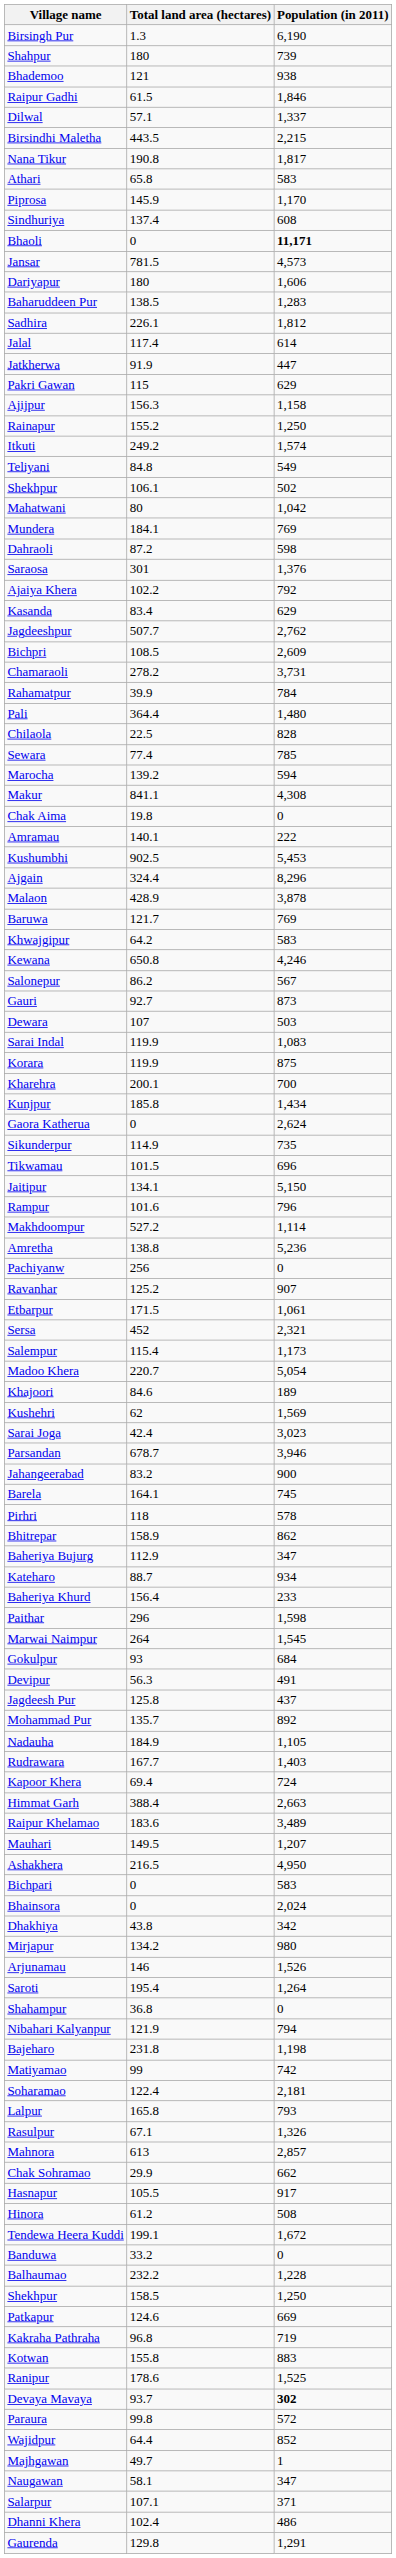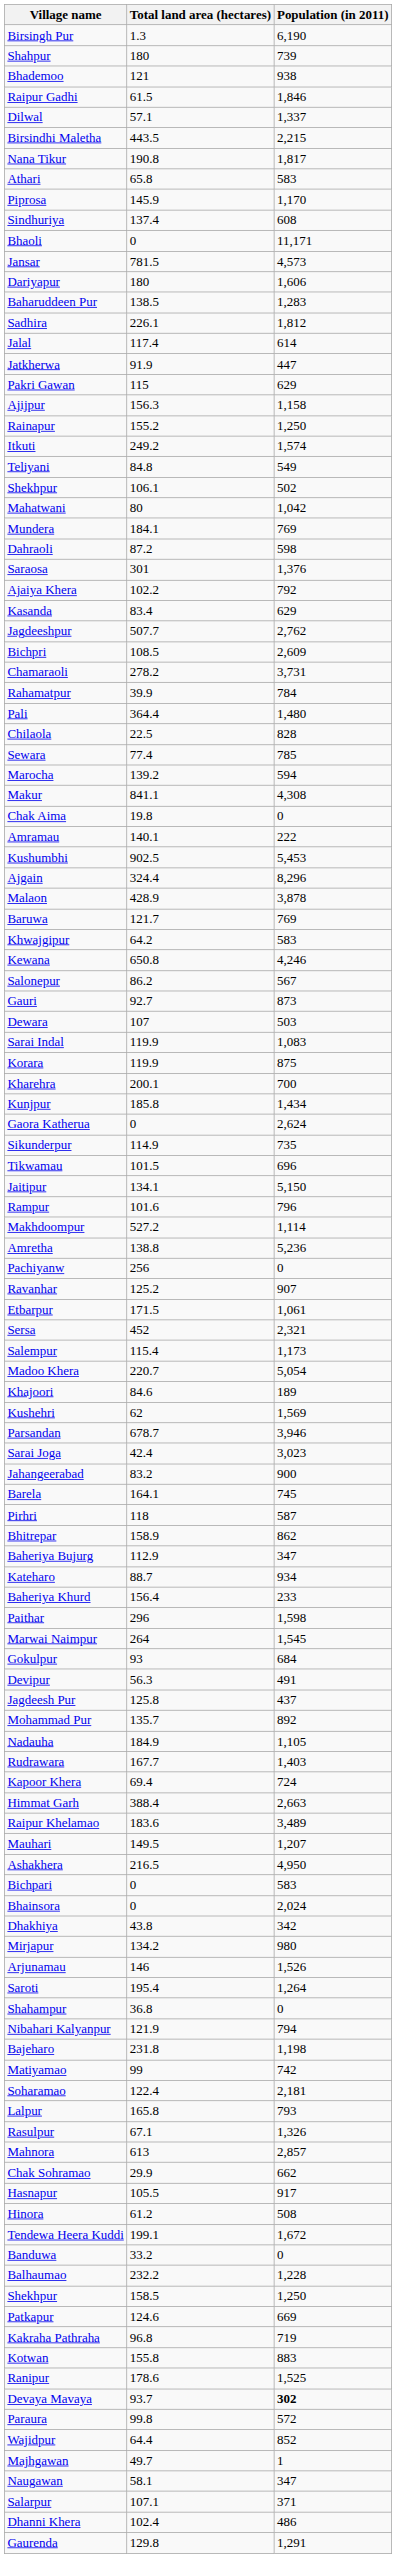 <table class="wikitable sortable">
 <tr>
 <th>Village name</th>
 <th>Total land area (hectares)</th>
 <th>Population (in 2011)</th>
 </tr>
 <tr>
 <td><a href='#'>Birsingh Pur</a></td>
 <td>1.3</td>
 <td>6,190</td>
 </tr>
 <tr>
 <td><a href='#'>Shahpur</a></td>
 <td>180</td>
 <td>739</td>
 </tr>
 <tr>
 <td><a href='#'>Bhademoo</a></td>
 <td>121</td>
 <td>938</td>
 </tr>
 <tr>
 <td><a href='#'>Raipur Gadhi</a></td>
 <td>61.5</td>
 <td>1,846</td>
 </tr>
 <tr>
 <td><a href='#'>Dilwal</a></td>
 <td>57.1</td>
 <td>1,337</td>
 </tr>
 <tr>
 <td><a href='#'>Birsindhi Maletha</a></td>
 <td>443.5</td>
 <td>2,215</td>
 </tr>
 <tr>
 <td><a href='#'>Nana Tikur</a></td>
 <td>190.8</td>
 <td>1,817</td>
 </tr>
 <tr>
 <td><a href='#'>Athari</a></td>
 <td>65.8</td>
 <td>583</td>
 </tr>
 <tr>
 <td><a href='#'>Piprosa</a></td>
 <td>145.9</td>
 <td>1,170</td>
 </tr>
 <tr>
 <td><a href='#'>Sindhuriya</a></td>
 <td>137.4</td>
 <td>608</td>
 </tr>
 <tr>
 <td><a href='#'>Bhaoli</a></td>
 <td>0</td>
-<td><strong>11,171</strong></td>
+<td>11,171</td>
 </tr>
 <tr>
 <td><a href='#'>Jansar</a></td>
 <td>781.5</td>
 <td>4,573</td>
 </tr>
 <tr>
 <td><a href='#'>Dariyapur</a></td>
 <td>180</td>
 <td>1,606</td>
 </tr>
 <tr>
 <td><a href='#'>Baharuddeen Pur</a></td>
 <td>138.5</td>
 <td>1,283</td>
 </tr>
 <tr>
 <td><a href='#'>Sadhira</a></td>
 <td>226.1</td>
 <td>1,812</td>
 </tr>
 <tr>
 <td><a href='#'>Jalal</a></td>
 <td>117.4</td>
 <td>614</td>
 </tr>
 <tr>
 <td><a href='#'>Jatkherwa</a></td>
 <td>91.9</td>
 <td>447</td>
 </tr>
 <tr>
 <td><a href='#'>Pakri Gawan</a></td>
 <td>115</td>
 <td>629</td>
 </tr>
 <tr>
 <td><a href='#'>Ajijpur</a></td>
 <td>156.3</td>
 <td>1,158</td>
 </tr>
 <tr>
 <td><a href='#'>Rainapur</a></td>
 <td>155.2</td>
 <td>1,250</td>
 </tr>
 <tr>
 <td><a href='#'>Itkuti</a></td>
 <td>249.2</td>
 <td>1,574</td>
 </tr>
 <tr>
 <td><a href='#'>Teliyani</a></td>
 <td>84.8</td>
 <td>549</td>
 </tr>
 <tr>
 <td><a href='#'>Shekhpur</a></td>
 <td>106.1</td>
 <td>502</td>
 </tr>
 <tr>
 <td><a href='#'>Mahatwani</a></td>
 <td>80</td>
 <td>1,042</td>
 </tr>
 <tr>
 <td><a href='#'>Mundera</a></td>
 <td>184.1</td>
 <td>769</td>
 </tr>
 <tr>
 <td><a href='#'>Dahraoli</a></td>
 <td>87.2</td>
 <td>598</td>
 </tr>
 <tr>
 <td><a href='#'>Saraosa</a></td>
 <td>301</td>
 <td>1,376</td>
 </tr>
 <tr>
 <td><a href='#'>Ajaiya Khera</a></td>
 <td>102.2</td>
 <td>792</td>
 </tr>
 <tr>
 <td><a href='#'>Kasanda</a></td>
 <td>83.4</td>
 <td>629</td>
 </tr>
 <tr>
 <td><a href='#'>Jagdeeshpur</a></td>
 <td>507.7</td>
 <td>2,762</td>
 </tr>
 <tr>
 <td><a href='#'>Bichpri</a></td>
 <td>108.5</td>
 <td>2,609</td>
 </tr>
 <tr>
 <td><a href='#'>Chamaraoli</a></td>
 <td>278.2</td>
 <td>3,731</td>
 </tr>
 <tr>
 <td><a href='#'>Rahamatpur</a></td>
 <td>39.9</td>
 <td>784</td>
 </tr>
 <tr>
 <td><a href='#'>Pali</a></td>
 <td>364.4</td>
 <td>1,480</td>
 </tr>
 <tr>
 <td><a href='#'>Chilaola</a></td>
 <td>22.5</td>
 <td>828</td>
 </tr>
 <tr>
 <td><a href='#'>Sewara</a></td>
 <td>77.4</td>
 <td>785</td>
 </tr>
 <tr>
 <td><a href='#'>Marocha</a></td>
 <td>139.2</td>
 <td>594</td>
 </tr>
 <tr>
 <td><a href='#'>Makur</a></td>
 <td>841.1</td>
 <td>4,308</td>
 </tr>
 <tr>
 <td><a href='#'>Chak Aima</a></td>
 <td>19.8</td>
 <td>0</td>
 </tr>
 <tr>
 <td><a href='#'>Amramau</a></td>
 <td>140.1</td>
 <td>222</td>
 </tr>
 <tr>
 <td><a href='#'>Kushumbhi</a></td>
 <td>902.5</td>
 <td>5,453</td>
 </tr>
 <tr>
 <td><a href='#'>Ajgain</a></td>
 <td>324.4</td>
 <td>8,296</td>
 </tr>
 <tr>
 <td><a href='#'>Malaon</a></td>
 <td>428.9</td>
 <td>3,878</td>
 </tr>
 <tr>
 <td><a href='#'>Baruwa</a></td>
 <td>121.7</td>
 <td>769</td>
 </tr>
 <tr>
 <td><a href='#'>Khwajgipur</a></td>
 <td>64.2</td>
 <td>583</td>
 </tr>
 <tr>
 <td><a href='#'>Kewana</a></td>
 <td>650.8</td>
 <td>4,246</td>
 </tr>
 <tr>
 <td><a href='#'>Salonepur</a></td>
 <td>86.2</td>
 <td>567</td>
 </tr>
 <tr>
 <td><a href='#'>Gauri</a></td>
 <td>92.7</td>
 <td>873</td>
 </tr>
 <tr>
 <td><a href='#'>Dewara</a></td>
 <td>107</td>
 <td>503</td>
 </tr>
 <tr>
 <td><a href='#'>Sarai Indal</a></td>
 <td>119.9</td>
 <td>1,083</td>
 </tr>
 <tr>
 <td><a href='#'>Korara</a></td>
 <td>119.9</td>
 <td>875</td>
 </tr>
 <tr>
 <td><a href='#'>Kharehra</a></td>
 <td>200.1</td>
 <td>700</td>
 </tr>
 <tr>
 <td><a href='#'>Kunjpur</a></td>
 <td>185.8</td>
 <td>1,434</td>
 </tr>
 <tr>
 <td><a href='#'>Gaora Katherua</a></td>
 <td>0</td>
 <td>2,624</td>
 </tr>
 <tr>
 <td><a href='#'>Sikunderpur</a></td>
 <td>114.9</td>
 <td>735</td>
 </tr>
 <tr>
 <td><a href='#'>Tikwamau</a></td>
 <td>101.5</td>
 <td>696</td>
 </tr>
 <tr>
 <td><a href='#'>Jaitipur</a></td>
 <td>134.1</td>
 <td>5,150</td>
 </tr>
 <tr>
 <td><a href='#'>Rampur</a></td>
 <td>101.6</td>
 <td>796</td>
 </tr>
 <tr>
 <td><a href='#'>Makhdoompur</a></td>
 <td>527.2</td>
 <td>1,114</td>
 </tr>
 <tr>
 <td><a href='#'>Amretha</a></td>
 <td>138.8</td>
 <td>5,236</td>
 </tr>
 <tr>
 <td><a href='#'>Pachiyanw</a></td>
 <td>256</td>
 <td>0</td>
 </tr>
 <tr>
 <td><a href='#'>Ravanhar</a></td>
 <td>125.2</td>
 <td>907</td>
 </tr>
 <tr>
 <td><a href='#'>Etbarpur</a></td>
 <td>171.5</td>
 <td>1,061</td>
 </tr>
 <tr>
 <td><a href='#'>Sersa</a></td>
 <td>452</td>
 <td>2,321</td>
 </tr>
 <tr>
 <td><a href='#'>Salempur</a></td>
 <td>115.4</td>
 <td>1,173</td>
 </tr>
 <tr>
 <td><a href='#'>Madoo Khera</a></td>
 <td>220.7</td>
 <td>5,054</td>
 </tr>
 <tr>
 <td><a href='#'>Khajoori</a></td>
 <td>84.6</td>
 <td>189</td>
 </tr>
 <tr>
 <td><a href='#'>Kushehri</a></td>
 <td>62</td>
 <td>1,569</td>
 </tr>
 <tr>
+<td><a href='#'>Parsandan</a></td>
+<td>678.7</td>
+<td>3,946</td>
+</tr>
+<tr>
 <td><a href='#'>Sarai Joga</a></td>
 <td>42.4</td>
 <td>3,023</td>
-</tr>
-<tr>
-<td><a href='#'>Parsandan</a></td>
-<td>678.7</td>
-<td>3,946</td>
 </tr>
 <tr>
 <td><a href='#'>Jahangeerabad</a></td>
 <td>83.2</td>
 <td>900</td>
 </tr>
 <tr>
 <td><a href='#'>Barela</a></td>
 <td>164.1</td>
 <td>745</td>
 </tr>
 <tr>
 <td><a href='#'>Pirhri</a></td>
 <td>118</td>
-<td>578</td>
+<td>587</td>
 </tr>
 <tr>
 <td><a href='#'>Bhitrepar</a></td>
 <td>158.9</td>
 <td>862</td>
 </tr>
 <tr>
 <td><a href='#'>Baheriya Bujurg</a></td>
 <td>112.9</td>
 <td>347</td>
 </tr>
 <tr>
 <td><a href='#'>Kateharo</a></td>
 <td>88.7</td>
 <td>934</td>
 </tr>
 <tr>
 <td><a href='#'>Baheriya Khurd</a></td>
 <td>156.4</td>
 <td>233</td>
 </tr>
 <tr>
 <td><a href='#'>Paithar</a></td>
 <td>296</td>
 <td>1,598</td>
 </tr>
 <tr>
 <td><a href='#'>Marwai Naimpur</a></td>
 <td>264</td>
 <td>1,545</td>
 </tr>
 <tr>
 <td><a href='#'>Gokulpur</a></td>
 <td>93</td>
 <td>684</td>
 </tr>
 <tr>
 <td><a href='#'>Devipur</a></td>
 <td>56.3</td>
 <td>491</td>
 </tr>
 <tr>
 <td><a href='#'>Jagdeesh Pur</a></td>
 <td>125.8</td>
 <td>437</td>
 </tr>
 <tr>
 <td><a href='#'>Mohammad Pur</a></td>
 <td>135.7</td>
 <td>892</td>
 </tr>
 <tr>
 <td><a href='#'>Nadauha</a></td>
 <td>184.9</td>
 <td>1,105</td>
 </tr>
 <tr>
 <td><a href='#'>Rudrawara</a></td>
 <td>167.7</td>
 <td>1,403</td>
 </tr>
 <tr>
 <td><a href='#'>Kapoor Khera</a></td>
 <td>69.4</td>
 <td>724</td>
 </tr>
 <tr>
 <td><a href='#'>Himmat Garh</a></td>
 <td>388.4</td>
 <td>2,663</td>
 </tr>
 <tr>
 <td><a href='#'>Raipur Khelamao</a></td>
 <td>183.6</td>
 <td>3,489</td>
 </tr>
 <tr>
 <td><a href='#'>Mauhari</a></td>
 <td>149.5</td>
 <td>1,207</td>
 </tr>
 <tr>
 <td><a href='#'>Ashakhera</a></td>
 <td>216.5</td>
 <td>4,950</td>
 </tr>
 <tr>
 <td><a href='#'>Bichpari</a></td>
 <td>0</td>
 <td>583</td>
 </tr>
 <tr>
 <td><a href='#'>Bhainsora</a></td>
 <td>0</td>
 <td>2,024</td>
 </tr>
 <tr>
 <td><a href='#'>Dhakhiya</a></td>
 <td>43.8</td>
 <td>342</td>
 </tr>
 <tr>
 <td><a href='#'>Mirjapur</a></td>
 <td>134.2</td>
 <td>980</td>
 </tr>
 <tr>
 <td><a href='#'>Arjunamau</a></td>
 <td>146</td>
 <td>1,526</td>
 </tr>
 <tr>
 <td><a href='#'>Saroti</a></td>
 <td>195.4</td>
 <td>1,264</td>
 </tr>
 <tr>
 <td><a href='#'>Shahampur</a></td>
 <td>36.8</td>
 <td>0</td>
 </tr>
 <tr>
 <td><a href='#'>Nibahari Kalyanpur</a></td>
 <td>121.9</td>
 <td>794</td>
 </tr>
 <tr>
 <td><a href='#'>Bajeharo</a></td>
 <td>231.8</td>
 <td>1,198</td>
 </tr>
 <tr>
 <td><a href='#'>Matiyamao</a></td>
 <td>99</td>
 <td>742</td>
 </tr>
 <tr>
 <td><a href='#'>Soharamao</a></td>
 <td>122.4</td>
 <td>2,181</td>
 </tr>
 <tr>
 <td><a href='#'>Lalpur</a></td>
 <td>165.8</td>
 <td>793</td>
 </tr>
 <tr>
 <td><a href='#'>Rasulpur</a></td>
 <td>67.1</td>
 <td>1,326</td>
 </tr>
 <tr>
 <td><a href='#'>Mahnora</a></td>
 <td>613</td>
 <td>2,857</td>
 </tr>
 <tr>
 <td><a href='#'>Chak Sohramao</a></td>
 <td>29.9</td>
 <td>662</td>
 </tr>
 <tr>
 <td><a href='#'>Hasnapur</a></td>
 <td>105.5</td>
 <td>917</td>
 </tr>
 <tr>
 <td><a href='#'>Hinora</a></td>
 <td>61.2</td>
 <td>508</td>
 </tr>
 <tr>
 <td><a href='#'>Tendewa Heera Kuddi</a></td>
 <td>199.1</td>
 <td>1,672</td>
 </tr>
 <tr>
 <td><a href='#'>Banduwa</a></td>
 <td>33.2</td>
 <td>0</td>
 </tr>
 <tr>
 <td><a href='#'>Balhaumao</a></td>
 <td>232.2</td>
 <td>1,228</td>
 </tr>
 <tr>
 <td><a href='#'>Shekhpur</a></td>
 <td>158.5</td>
 <td>1,250</td>
 </tr>
 <tr>
 <td><a href='#'>Patkapur</a></td>
 <td>124.6</td>
 <td>669</td>
 </tr>
 <tr>
 <td><a href='#'>Kakraha Pathraha</a></td>
 <td>96.8</td>
 <td>719</td>
 </tr>
 <tr>
 <td><a href='#'>Kotwan</a></td>
 <td>155.8</td>
 <td>883</td>
 </tr>
 <tr>
 <td><a href='#'>Ranipur</a></td>
 <td>178.6</td>
 <td>1,525</td>
 </tr>
 <tr>
 <td><a href='#'>Devaya Mavaya</a></td>
 <td>93.7</td>
 <td><strong>302</strong></td>
 </tr>
 <tr>
 <td><a href='#'>Paraura</a></td>
 <td>99.8</td>
 <td>572</td>
 </tr>
 <tr>
 <td><a href='#'>Wajidpur</a></td>
 <td>64.4</td>
 <td>852</td>
 </tr>
 <tr>
 <td><a href='#'>Majhgawan</a></td>
 <td>49.7</td>
 <td>1</td>
 </tr>
 <tr>
 <td><a href='#'>Naugawan</a></td>
 <td>58.1</td>
 <td>347</td>
 </tr>
 <tr>
 <td><a href='#'>Salarpur</a></td>
 <td>107.1</td>
 <td>371</td>
 </tr>
 <tr>
 <td><a href='#'>Dhanni Khera</a></td>
 <td>102.4</td>
 <td>486</td>
 </tr>
 <tr>
 <td><a href='#'>Gaurenda</a></td>
 <td>129.8</td>
 <td>1,291</td>
 </tr>
 </table>
